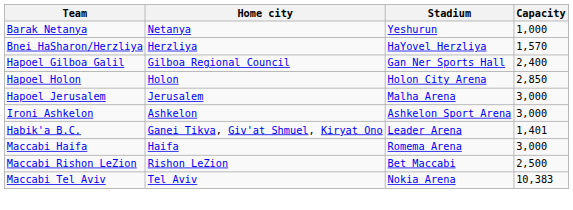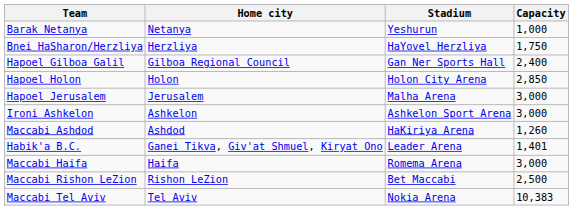 <table class="wikitable sortable">
 <tr>
 <th>Team</th>
 <th>Home city</th>
 <th>Stadium</th>
 <th>Capacity</th>
 </tr>
 <tr>
 <td><a href='#'>Barak Netanya</a></td>
 <td><a href='#'>Netanya</a></td>
 <td><a href='#'>Yeshurun</a></td>
 <td>1,000</td>
 </tr>
 <tr>
 <td><a href='#'>Bnei HaSharon/Herzliya</a></td>
 <td><a href='#'>Herzliya</a></td>
 <td><a href='#'>HaYovel Herzliya</a></td>
-<td>1,570</td>
+<td>1,750</td>
 </tr>
 <tr>
 <td><a href='#'>Hapoel Gilboa Galil</a></td>
 <td><a href='#'>Gilboa Regional Council</a></td>
 <td><a href='#'>Gan Ner Sports Hall</a></td>
 <td>2,400</td>
 </tr>
 <tr>
 <td><a href='#'>Hapoel Holon</a></td>
 <td><a href='#'>Holon</a></td>
 <td><a href='#'>Holon City Arena</a></td>
 <td>2,850</td>
 </tr>
 <tr>
 <td><a href='#'>Hapoel Jerusalem</a></td>
 <td><a href='#'>Jerusalem</a></td>
 <td><a href='#'>Malha Arena</a></td>
 <td>3,000</td>
 </tr>
 <tr>
 <td><a href='#'>Ironi Ashkelon</a></td>
 <td><a href='#'>Ashkelon</a></td>
 <td><a href='#'>Ashkelon Sport Arena</a></td>
 <td>3,000</td>
 </tr>
 <tr>
+<td><a href='#'>Maccabi Ashdod</a></td>
+<td><a href='#'>Ashdod</a></td>
+<td><a href='#'>HaKiriya Arena</a></td>
+<td>1,260</td>
+</tr>
+<tr>
 <td><a href='#'>Habik'a B.C.</a></td>
 <td><a href='#'>Ganei Tikva</a>, <a href='#'>Giv'at Shmuel</a>, <a href='#'>Kiryat Ono</a></td>
 <td><a href='#'>Leader Arena</a></td>
 <td>1,401</td>
 </tr>
 <tr>
 <td><a href='#'>Maccabi Haifa</a></td>
 <td><a href='#'>Haifa</a></td>
 <td><a href='#'>Romema Arena</a></td>
 <td>3,000</td>
 </tr>
 <tr>
 <td><a href='#'>Maccabi Rishon LeZion</a></td>
 <td><a href='#'>Rishon LeZion</a></td>
 <td><a href='#'>Bet Maccabi</a></td>
 <td>2,500</td>
 </tr>
 <tr>
 <td><a href='#'>Maccabi Tel Aviv</a></td>
 <td><a href='#'>Tel Aviv</a></td>
 <td><a href='#'>Nokia Arena</a></td>
 <td>10,383</td>
 </tr>
 </table>
